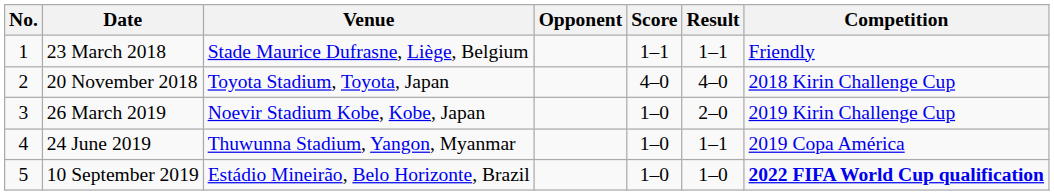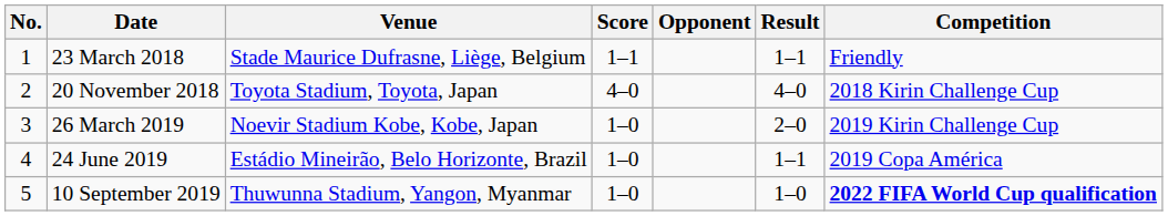 <table class="wikitable sortable">
 <tr>
 <th scope="col">No.</th>
 <th scope="col">Date</th>
 <th scope="col">Venue</th>
+<th scope="col">Score</th>
 <th scope="col">Opponent</th>
-<th scope="col">Score</th>
 <th scope="col">Result</th>
 <th scope="col">Competition</th>
 </tr>
 <tr>
 <td style="text-align:center">1</td>
 <td>23 March 2018</td>
 <td><a href='#'>Stade Maurice Dufrasne</a>, <a href='#'>Liège</a>, Belgium</td>
+<td style="text-align:center">1–1</td>
 <td></td>
-<td style="text-align:center">1–1</td>
 <td style="text-align:center">1–1</td>
 <td><a href='#'>Friendly</a></td>
 </tr>
 <tr>
 <td style="text-align:center">2</td>
 <td>20 November 2018</td>
 <td><a href='#'>Toyota Stadium</a>, <a href='#'>Toyota</a>, Japan</td>
+<td style="text-align:center">4–0</td>
 <td></td>
-<td style="text-align:center">4–0</td>
 <td style="text-align:center">4–0</td>
 <td><a href='#'>2018 Kirin Challenge Cup</a></td>
 </tr>
 <tr>
 <td style="text-align:center">3</td>
 <td>26 March 2019</td>
 <td><a href='#'>Noevir Stadium Kobe</a>, <a href='#'>Kobe</a>, Japan</td>
+<td style="text-align:center">1–0</td>
 <td></td>
-<td style="text-align:center">1–0</td>
 <td style="text-align:center">2–0</td>
 <td><a href='#'>2019 Kirin Challenge Cup</a></td>
 </tr>
 <tr>
 <td style="text-align:center">4</td>
 <td>24 June 2019</td>
-<td><a href='#'>Thuwunna Stadium</a>, <a href='#'>Yangon</a>, Myanmar</td>
+<td><a href='#'>Estádio Mineirão</a>, <a href='#'>Belo Horizonte</a>, Brazil</td>
+<td style="text-align:center">1–0</td>
 <td></td>
-<td style="text-align:center">1–0</td>
 <td style="text-align:center">1–1</td>
 <td><a href='#'>2019 Copa América</a></td>
 </tr>
 <tr>
 <td style="text-align:center">5</td>
 <td>10 September 2019</td>
-<td><a href='#'>Estádio Mineirão</a>, <a href='#'>Belo Horizonte</a>, Brazil</td>
+<td><a href='#'>Thuwunna Stadium</a>, <a href='#'>Yangon</a>, Myanmar</td>
+<td style="text-align:center">1–0</td>
 <td></td>
-<td style="text-align:center">1–0</td>
 <td style="text-align:center">1–0</td>
 <td><strong><a href='#'>2022 FIFA World Cup qualification</a></strong></td>
 </tr>
 </table>
